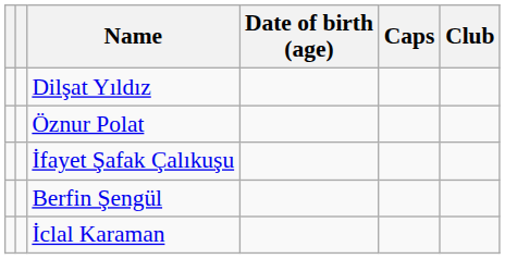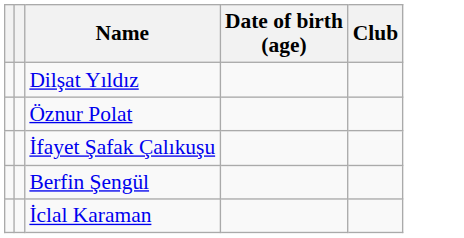 <table class=wikitable>
 <tr>
 <th></th>
 <th></th>
 <th>Name</th>
 <th>Date of birth<br>(age)</th>
-<th>Caps</th>
 <th>Club</th>
 </tr>
 <tr>
 <td></td>
 <td></td>
 <td><a href='#'>Dilşat Yıldız</a></td>
 <td align=right></td>
 <td></td>
-<td></td>
 </tr>
 <tr>
 <td></td>
 <td></td>
 <td><a href='#'>Öznur Polat</a></td>
 <td align=right></td>
-<td></td>
 <td></td>
 </tr>
 <tr>
 <td></td>
 <td></td>
 <td><a href='#'>İfayet Şafak Çalıkuşu</a></td>
 <td align=right></td>
 <td></td>
-<td></td>
 </tr>
 <tr>
 <td></td>
 <td></td>
 <td><a href='#'>Berfin Şengül</a></td>
 <td align=right></td>
-<td></td>
 <td></td>
 </tr>
 <tr>
 <td></td>
 <td></td>
 <td><a href='#'>İclal Karaman</a></td>
 <td align=right></td>
 <td></td>
-<td></td>
 </tr>
 </table>
